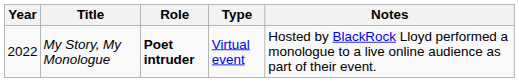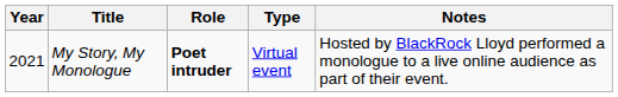 <table class="wikitable">
 <tr>
 <th>Year</th>
 <th>Title</th>
 <th>Role</th>
 <th>Type</th>
 <th>Notes</th>
 </tr>
 <tr>
-<td>2022</td>
+<td>2021</td>
 <td><em>My Story, My Monologue </em></td>
 <td><strong>Poet intruder</strong></td>
 <td><a href='#'>Virtual event</a></td>
 <td>Hosted by <a href='#'>BlackRock</a> Lloyd performed a monologue to a live online audience as part of their event.</td>
 </tr>
 </table>
